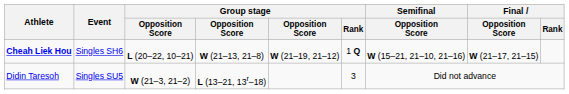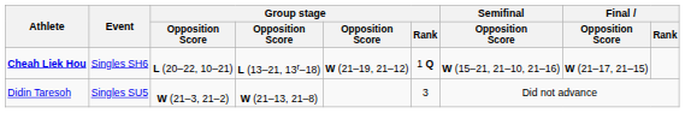 <table class="wikitable" style="font-size:90%; text-align:center">
 <tr>
 <th rowspan="2">Athlete</th>
 <th rowspan="2">Event</th>
 <th colspan="4">Group stage</th>
 <th>Semifinal</th>
 <th colspan="2">Final / </th>
 </tr>
 <tr style="font-size:95%">
 <th>Opposition<br>Score</th>
 <th>Opposition<br>Score</th>
 <th>Opposition<br>Score</th>
 <th>Rank</th>
 <th>Opposition<br>Score</th>
 <th>Opposition<br>Score</th>
 <th>Rank</th>
 </tr>
 <tr>
 <td align="left"><strong><a href='#'>Cheah Liek Hou</a></strong></td>
 <td align="left"><a href='#'>Singles SH6</a></td>
 <td><br><strong>L</strong> (20–22, 10–21)</td>
-<td><br><strong>W</strong> (21–13, 21–8)</td>
+<td><br><strong>L</strong> (13–21, 13<sup>r</sup>–18)</td>
 <td><br><strong>W</strong> (21–19, 21–12)</td>
 <td>1 <strong>Q</strong></td>
 <td><br><strong>W</strong> (15–21, 21–10, 21–16)</td>
 <td><br><strong>W</strong> (21–17, 21–15)</td>
 <td></td>
 </tr>
 <tr>
 <td align="left"><a href='#'>Didin Taresoh</a></td>
 <td align="left"><a href='#'>Singles SU5</a></td>
 <td><br><strong>W</strong> (21–3, 21–2)</td>
-<td><br><strong>L</strong> (13–21, 13<sup>r</sup>–18)</td>
+<td><br><strong>W</strong> (21–13, 21–8)</td>
 <td></td>
 <td>3</td>
 <td colspan="3">Did not advance</td>
 </tr>
 </table>
